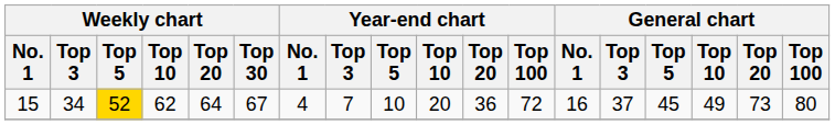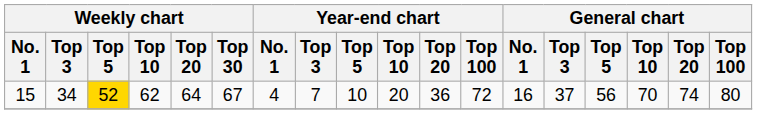 <table class="wikitable" style="text-align:center;">
 <tr>
 <th colspan="6">Weekly chart</th>
 <th colspan="6">Year-end chart</th>
 <th colspan="6">General chart</th>
 </tr>
 <tr>
 <th width="30">No. 1</th>
 <th width="30">Top 3</th>
 <th width="30">Top 5</th>
 <th width="30">Top 10</th>
 <th width="30">Top 20</th>
 <th width="30">Top 30</th>
 <th width="30">No. 1</th>
 <th width="30">Top 3</th>
 <th width="30">Top 5</th>
 <th width="30">Top 10</th>
 <th width="30">Top 20</th>
 <th width="30">Top 100</th>
 <th width="30">No. 1</th>
 <th width="30">Top 3</th>
 <th width="30">Top 5</th>
 <th width="30">Top 10</th>
 <th width="30">Top 20</th>
 <th width="30">Top 100</th>
 </tr>
 <tr>
 <td>15</td>
 <td>34</td>
 <td style="background: gold;">52</td>
 <td>62</td>
 <td>64</td>
 <td>67</td>
 <td>4</td>
 <td>7</td>
 <td>10</td>
 <td>20</td>
 <td>36</td>
 <td>72</td>
 <td>16</td>
 <td>37</td>
-<td>45</td>
-<td>49</td>
-<td>73</td>
+<td>56</td>
+<td>70</td>
+<td>74</td>
 <td>80</td>
 </tr>
 <tr>
 </tr>
 </table>
